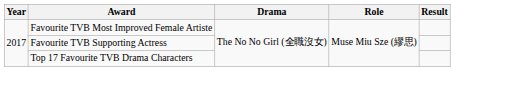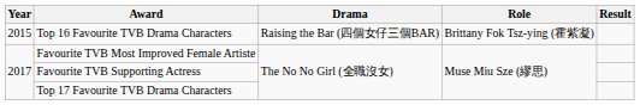 <table class="wikitable">
 <tr>
 <th>Year</th>
 <th>Award</th>
 <th>Drama</th>
 <th>Role</th>
 <th>Result</th>
+</tr>
+<tr>
+<td>2015</td>
+<td>Top 16 Favourite TVB Drama Characters</td>
+<td>Raising the Bar (四個女仔三個BAR)</td>
+<td>Brittany Fok Tsz-ying (霍紫凝)</td>
+<td></td>
 </tr>
 <tr>
 <td rowspan="3">2017</td>
 <td>Favourite TVB Most Improved Female Artiste</td>
 <td rowspan="3">The No No Girl (全職沒女)</td>
 <td rowspan="3">Muse Miu Sze (繆思)</td>
 <td></td>
 </tr>
 <tr>
 <td>Favourite TVB Supporting Actress</td>
 <td></td>
 </tr>
 <tr>
 <td>Top 17 Favourite TVB Drama Characters</td>
 <td></td>
 </tr>
 </table>
